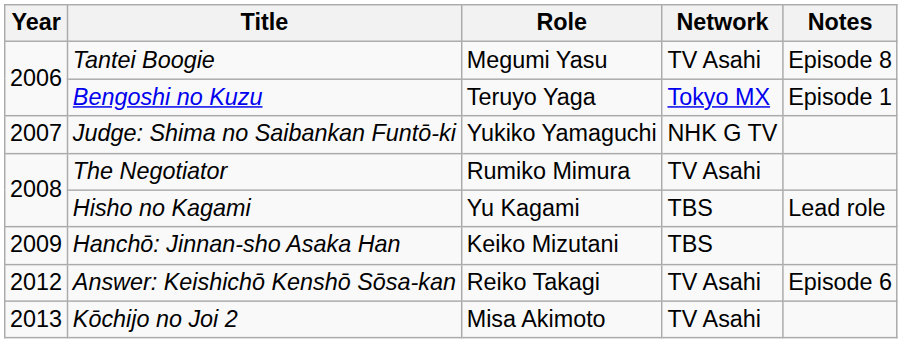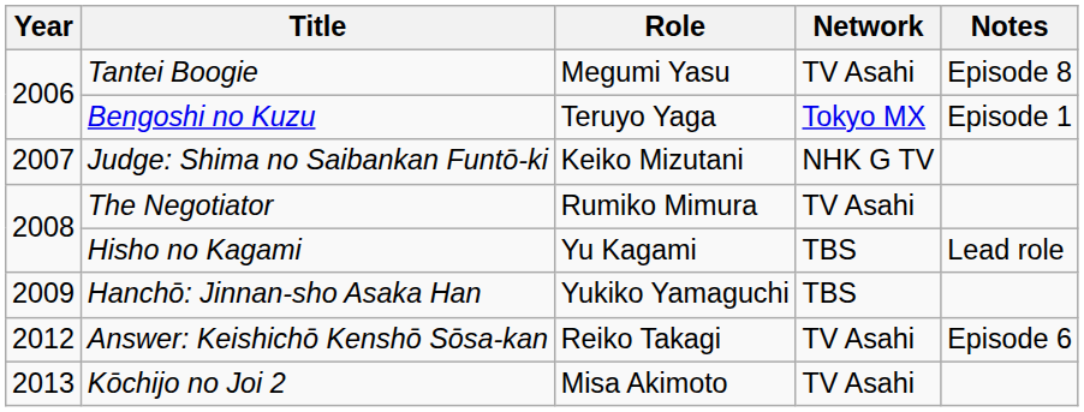 <table class="wikitable">
 <tr>
 <th>Year</th>
 <th>Title</th>
 <th>Role</th>
 <th>Network</th>
 <th>Notes</th>
 </tr>
 <tr>
 <td rowspan="2">2006</td>
 <td><em>Tantei Boogie</em></td>
 <td>Megumi Yasu</td>
 <td>TV Asahi</td>
 <td>Episode 8</td>
 </tr>
 <tr>
 <td><em><a href='#'>Bengoshi no Kuzu</a></em></td>
 <td>Teruyo Yaga</td>
 <td><a href='#'>Tokyo MX</a></td>
 <td>Episode 1</td>
 </tr>
 <tr>
 <td>2007</td>
 <td><em>Judge: Shima no Saibankan Funtō-ki</em></td>
-<td>Yukiko Yamaguchi</td>
+<td>Keiko Mizutani</td>
 <td>NHK G TV</td>
 <td></td>
 </tr>
 <tr>
 <td rowspan="2">2008</td>
 <td><em>The Negotiator</em></td>
 <td>Rumiko Mimura</td>
 <td>TV Asahi</td>
 <td></td>
 </tr>
 <tr>
 <td><em>Hisho no Kagami</em></td>
 <td>Yu Kagami</td>
 <td>TBS</td>
 <td>Lead role</td>
 </tr>
 <tr>
 <td>2009</td>
 <td><em>Hanchō: Jinnan-sho Asaka Han</em></td>
-<td>Keiko Mizutani</td>
+<td>Yukiko Yamaguchi</td>
 <td>TBS</td>
 <td></td>
 </tr>
 <tr>
 <td>2012</td>
 <td><em>Answer: Keishichō Kenshō Sōsa-kan</em></td>
 <td>Reiko Takagi</td>
 <td>TV Asahi</td>
 <td>Episode 6</td>
 </tr>
 <tr>
 <td>2013</td>
 <td><em>Kōchijo no Joi 2</em></td>
 <td>Misa Akimoto</td>
 <td>TV Asahi</td>
 <td></td>
 </tr>
 </table>
